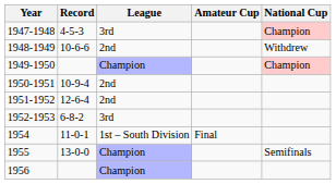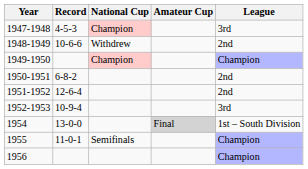 <table class="wikitable">
 <tr>
 <th>Year</th>
 <th>Record</th>
+<th>National Cup</th>
+<th>Amateur Cup</th>
 <th>League</th>
-<th>Amateur Cup</th>
-<th>National Cup</th>
 </tr>
 <tr>
 <td>1947-1948</td>
 <td>4-5-3</td>
+<td bgcolor="FFCBCB">Champion</td>
+<td></td>
 <td>3rd</td>
-<td></td>
-<td bgcolor="FFCBCB">Champion</td>
 </tr>
 <tr>
 <td>1948-1949</td>
 <td>10-6-6</td>
+<td>Withdrew</td>
+<td></td>
 <td>2nd</td>
-<td></td>
-<td>Withdrew</td>
 </tr>
 <tr>
 <td>1949-1950</td>
 <td></td>
+<td bgcolor="FFCBCB">Champion</td>
+<td></td>
 <td bgcolor="B3B7FF">Champion</td>
-<td></td>
-<td bgcolor="FFCBCB">Champion</td>
 </tr>
 <tr>
 <td>1950-1951</td>
-<td>10-9-4</td>
-<td>2nd</td>
+<td>6-8-2</td>
 <td></td>
 <td></td>
+<td>2nd</td>
 </tr>
 <tr>
 <td>1951-1952</td>
 <td>12-6-4</td>
-<td>2nd</td>
 <td></td>
 <td></td>
+<td>2nd</td>
 </tr>
 <tr>
 <td>1952-1953</td>
-<td>6-8-2</td>
-<td>3rd</td>
+<td>10-9-4</td>
 <td></td>
 <td></td>
+<td>3rd</td>
 </tr>
 <tr>
 <td>1954</td>
-<td>11-0-1</td>
+<td>13-0-0</td>
+<td></td>
+<td style="background: lightgrey;">Final</td>
 <td>1st – South Division</td>
-<td>Final</td>
-<td></td>
 </tr>
 <tr>
 <td>1955</td>
-<td>13-0-0</td>
+<td>11-0-1</td>
+<td>Semifinals</td>
+<td></td>
 <td bgcolor="B3B7FF">Champion</td>
-<td></td>
-<td>Semifinals</td>
 </tr>
 <tr>
 <td>1956</td>
 <td></td>
-<td bgcolor="B3B7FF">Champion</td>
 <td></td>
 <td></td>
+<td bgcolor="B3B7FF">Champion</td>
 </tr>
 </table>
